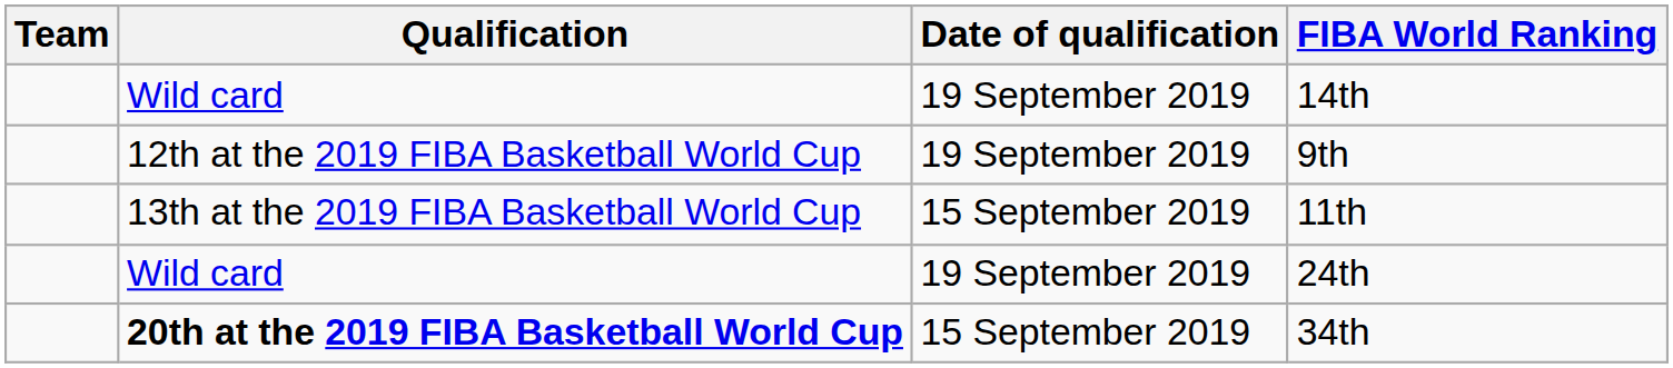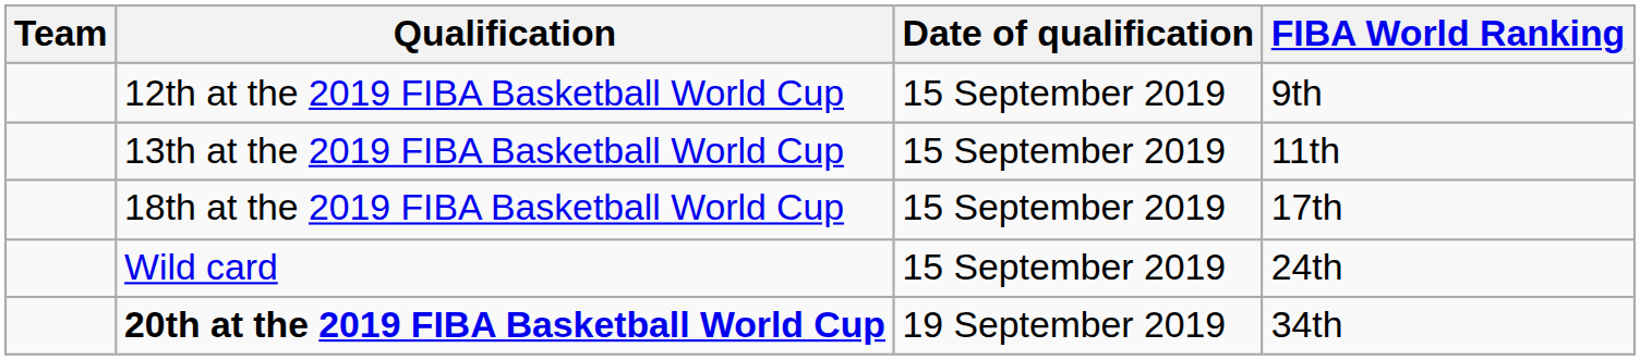 <table class="wikitable sortable">
 <tr>
 <th>Team</th>
 <th>Qualification</th>
 <th>Date of qualification</th>
 <th><a href='#'>FIBA World Ranking</a></th>
 </tr>
 <tr>
 <td></td>
-<td><a href='#'>Wild card</a></td>
-<td>19 September 2019</td>
-<td>14th</td>
-</tr>
-<tr>
-<td></td>
 <td>12th at the <a href='#'>2019 FIBA Basketball World Cup</a></td>
-<td>19 September 2019</td>
+<td>15 September 2019</td>
 <td>9th</td>
 </tr>
 <tr>
 <td></td>
 <td>13th at the <a href='#'>2019 FIBA Basketball World Cup</a></td>
 <td>15 September 2019</td>
 <td>11th</td>
 </tr>
 <tr>
 <td></td>
+<td>18th at the <a href='#'>2019 FIBA Basketball World Cup</a></td>
+<td>15 September 2019</td>
+<td>17th</td>
+</tr>
+<tr>
+<td></td>
 <td><a href='#'>Wild card</a></td>
-<td>19 September 2019</td>
+<td>15 September 2019</td>
 <td>24th</td>
 </tr>
 <tr>
 <td></td>
 <td><strong>20th at the <a href='#'>2019 FIBA Basketball World Cup</a></strong></td>
-<td>15 September 2019</td>
+<td>19 September 2019</td>
 <td>34th</td>
 </tr>
 </table>
